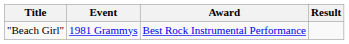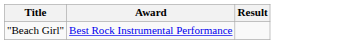 <table class="wikitable">
 <tr>
 <th>Title</th>
-<th>Event</th>
 <th>Award</th>
 <th>Result</th>
 </tr>
 <tr>
 <td>"Beach Girl"</td>
-<td><a href='#'>1981 Grammys</a></td>
 <td><a href='#'>Best Rock Instrumental Performance</a></td>
 <td></td>
 </tr>
 </table>
